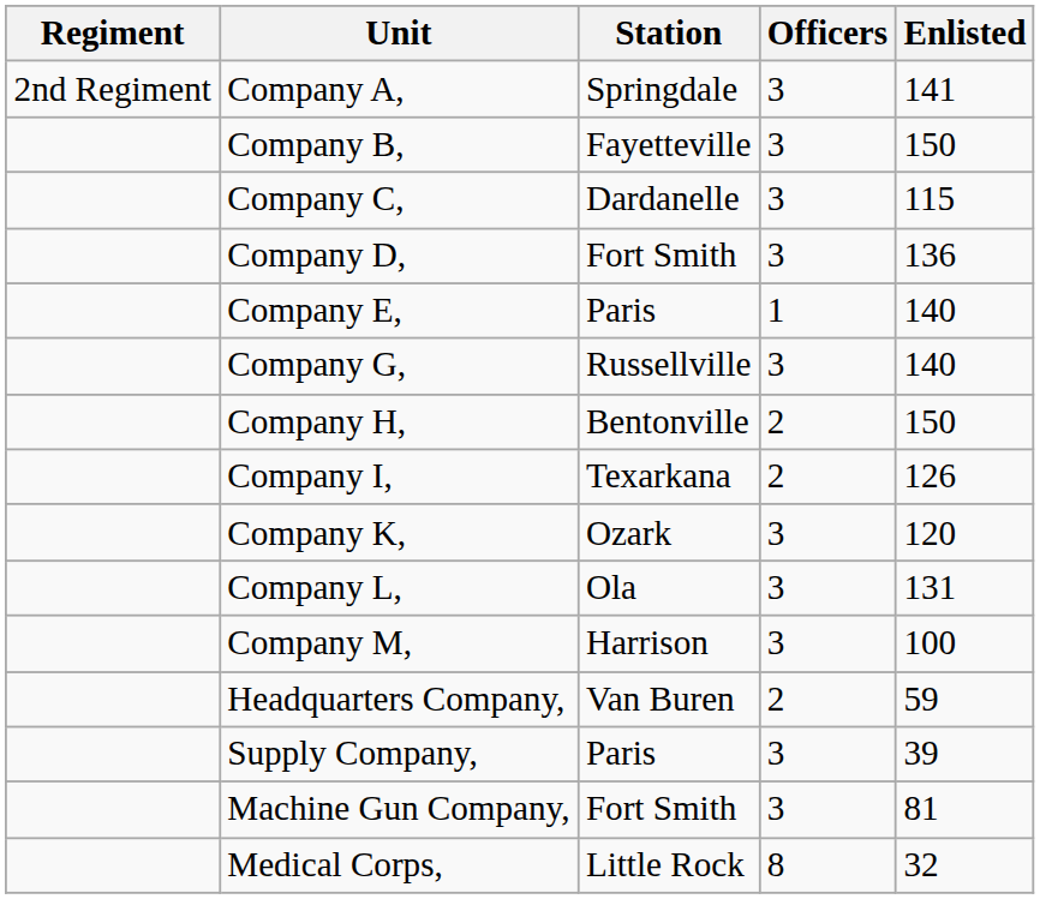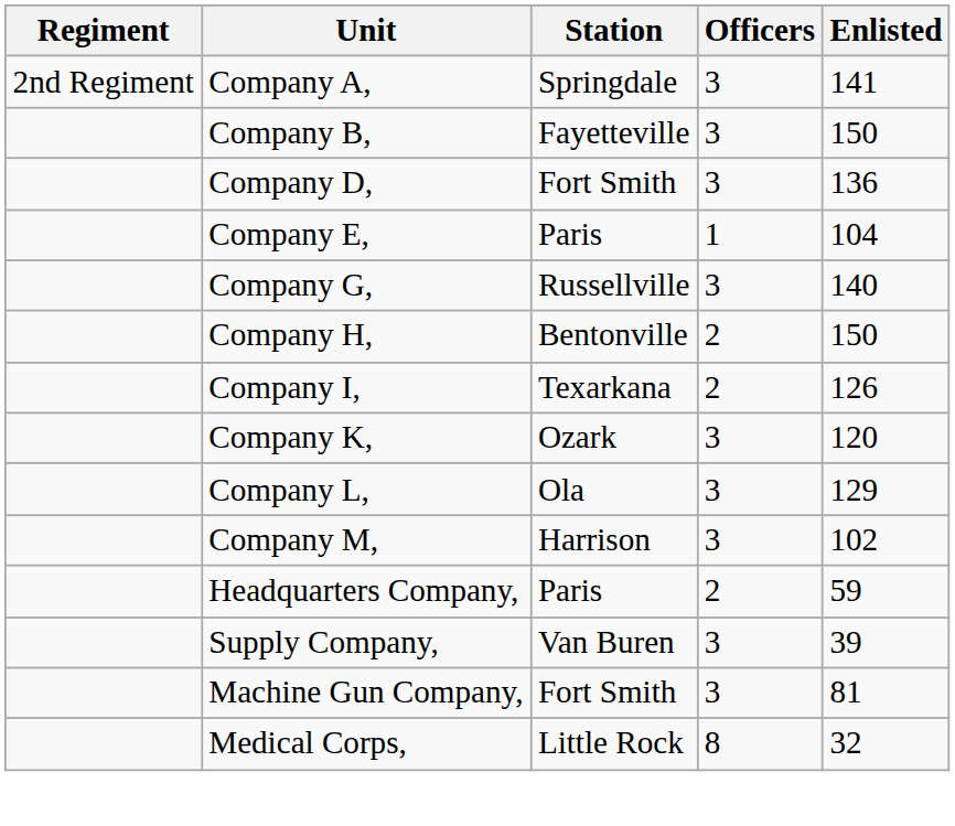 <table class="wikitable">
 <tr>
 <th>Regiment</th>
 <th>Unit</th>
 <th>Station</th>
 <th>Officers</th>
 <th>Enlisted</th>
 </tr>
 <tr>
 <td>2nd Regiment</td>
 <td>Company A,</td>
 <td>Springdale</td>
 <td>3</td>
 <td>141</td>
 </tr>
 <tr>
 <td></td>
 <td>Company B,</td>
 <td>Fayetteville</td>
 <td>3</td>
 <td>150</td>
 </tr>
 <tr>
 <td></td>
-<td>Company C,</td>
-<td>Dardanelle</td>
-<td>3</td>
-<td>115</td>
-</tr>
-<tr>
-<td></td>
 <td>Company D,</td>
 <td>Fort Smith</td>
 <td>3</td>
 <td>136</td>
 </tr>
 <tr>
 <td></td>
 <td>Company E,</td>
 <td>Paris</td>
 <td>1</td>
-<td>140</td>
+<td>104</td>
 </tr>
 <tr>
 <td></td>
 <td>Company G,</td>
 <td>Russellville</td>
 <td>3</td>
 <td>140</td>
 </tr>
 <tr>
 <td></td>
 <td>Company H,</td>
 <td>Bentonville</td>
 <td>2</td>
 <td>150</td>
 </tr>
 <tr>
 <td></td>
 <td>Company I,</td>
 <td>Texarkana</td>
 <td>2</td>
 <td>126</td>
 </tr>
 <tr>
 <td></td>
 <td>Company K,</td>
 <td>Ozark</td>
 <td>3</td>
 <td>120</td>
 </tr>
 <tr>
 <td></td>
 <td>Company L,</td>
 <td>Ola</td>
 <td>3</td>
-<td>131</td>
+<td>129</td>
 </tr>
 <tr>
 <td></td>
 <td>Company M,</td>
 <td>Harrison</td>
 <td>3</td>
-<td>100</td>
+<td>102</td>
 </tr>
 <tr>
 <td></td>
 <td>Headquarters Company,</td>
-<td>Van Buren</td>
+<td>Paris</td>
 <td>2</td>
 <td>59</td>
 </tr>
 <tr>
 <td></td>
 <td>Supply Company,</td>
-<td>Paris</td>
+<td>Van Buren</td>
 <td>3</td>
 <td>39</td>
 </tr>
 <tr>
 <td></td>
 <td>Machine Gun Company,</td>
 <td>Fort Smith</td>
 <td>3</td>
 <td>81</td>
 </tr>
 <tr>
 <td></td>
 <td>Medical Corps,</td>
 <td>Little Rock</td>
 <td>8</td>
 <td>32</td>
 </tr>
 </table>
